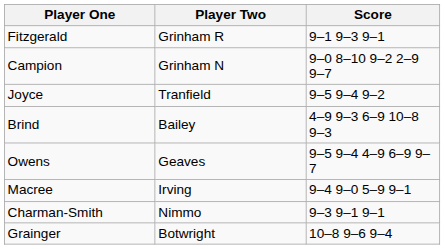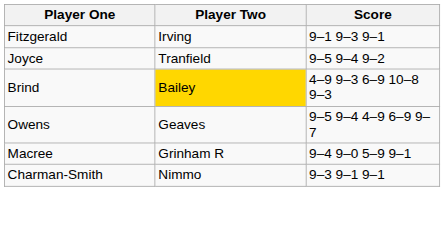 <table class="wikitable">
 <tr>
 <th width=170>Player One</th>
 <th width=170>Player Two</th>
 <th width=150>Score</th>
 </tr>
 <tr>
 <td> Fitzgerald</td>
-<td> Grinham R</td>
+<td> Irving</td>
 <td>9–1 9–3 9–1</td>
-</tr>
-<tr>
-<td> Campion</td>
-<td> Grinham N</td>
-<td>9–0 8–10 9–2 2–9 9–7</td>
 </tr>
 <tr>
 <td> Joyce</td>
 <td> Tranfield</td>
 <td>9–5 9–4 9–2</td>
 </tr>
 <tr>
 <td> Brind</td>
-<td> Bailey</td>
+<td style="background: gold;"> Bailey</td>
 <td>4–9 9–3 6–9 10–8 9–3</td>
 </tr>
 <tr>
 <td> Owens</td>
 <td> Geaves</td>
 <td>9–5 9–4 4–9 6–9 9–7</td>
 </tr>
 <tr>
 <td> Macree</td>
-<td> Irving</td>
+<td> Grinham R</td>
 <td>9–4 9–0 5–9 9–1</td>
 </tr>
 <tr>
 <td> Charman-Smith</td>
 <td> Nimmo</td>
 <td>9–3 9–1 9–1</td>
 </tr>
-<tr>
-<td> Grainger</td>
-<td> Botwright</td>
-<td>10–8 9–6 9–4</td>
-</tr>
 </table>
